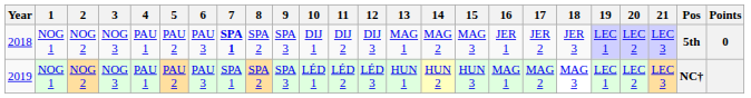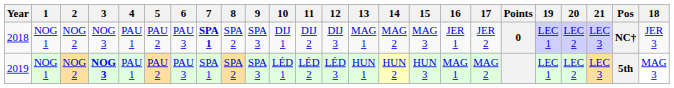 <table class="wikitable" style="text-align:center; font-size:85%">
 <tr>
 <th>Year</th>
 <th>1</th>
 <th>2</th>
 <th>3</th>
 <th>4</th>
 <th>5</th>
 <th>6</th>
 <th>7</th>
 <th>8</th>
 <th>9</th>
 <th>10</th>
 <th>11</th>
 <th>12</th>
 <th>13</th>
 <th>14</th>
 <th>15</th>
 <th>16</th>
 <th>17</th>
-<th>18</th>
+<th>Points</th>
 <th>19</th>
 <th>20</th>
 <th>21</th>
 <th>Pos</th>
-<th>Points</th>
+<th>18</th>
 </tr>
 <tr>
 <td><a href='#'>2018</a></td>
 <td style="background:#;"><a href='#'>NOG<br>1</a></td>
 <td style="background:#;"><a href='#'>NOG<br>2</a></td>
 <td style="background:#;"><a href='#'>NOG<br>3</a></td>
 <td style="background:#;"><a href='#'>PAU<br>1</a></td>
 <td style="background:#;"><a href='#'>PAU<br>2</a></td>
 <td style="background:#;"><a href='#'>PAU<br>3</a></td>
 <td style="background:#;"><strong><a href='#'>SPA<br>1</a></strong></td>
 <td style="background:#;"><a href='#'>SPA<br>2</a></td>
 <td style="background:#;"><a href='#'>SPA<br>3</a></td>
 <td style="background:#;"><a href='#'>DIJ<br>1</a></td>
 <td style="background:#;"><a href='#'>DIJ<br>2</a></td>
 <td style="background:#;"><a href='#'>DIJ<br>3</a></td>
 <td style="background:#;"><a href='#'>MAG<br>1</a></td>
 <td style="background:#;"><a href='#'>MAG<br>2</a></td>
 <td style="background:#;"><a href='#'>MAG<br>3</a></td>
 <td style="background:#;"><a href='#'>JER<br>1</a></td>
 <td style="background:#;"><a href='#'>JER<br>2</a></td>
-<td style="background:#;"><a href='#'>JER<br>3</a></td>
+<th>0</th>
 <td style="background:#CFCFFF;"><a href='#'>LEC<br>1</a><br></td>
 <td style="background:#CFCFFF;"><a href='#'>LEC<br>2</a><br></td>
 <td style="background:#CFCFFF;"><a href='#'>LEC<br>3</a><br></td>
-<th>5th</th>
-<th>0</th>
+<th>NC†</th>
+<td style="background:#;"><a href='#'>JER<br>3</a></td>
 </tr>
 <tr>
 <td><a href='#'>2019</a></td>
 <td style="background:#DFFFDF;"><a href='#'>NOG<br>1</a><br></td>
 <td style="background:#FFDF9F;"><a href='#'>NOG<br>2</a><br></td>
-<td style="background:#DFFFDF;"><a href='#'>NOG<br>3</a><br></td>
+<td style="background:#DFFFDF;"><strong><a href='#'>NOG<br>3</a><br></strong></td>
 <td style="background:#DFFFDF;"><a href='#'>PAU<br>1</a><br></td>
 <td style="background:#FFDF9F;"><a href='#'>PAU<br>2</a><br></td>
 <td style="background:#DFFFDF;"><a href='#'>PAU<br>3</a><br></td>
 <td style="background:#DFFFDF;"><a href='#'>SPA<br>1</a><br></td>
 <td style="background:#FFDF9F;"><a href='#'>SPA<br>2</a><br></td>
 <td style="background:#DFFFDF;"><a href='#'>SPA<br>3</a><br></td>
 <td style="background:#DFFFDF;"><a href='#'>LÉD<br>1</a><br></td>
 <td style="background:#DFFFDF;"><a href='#'>LÉD<br>2</a><br></td>
 <td style="background:#DFFFDF;"><a href='#'>LÉD<br>3</a><br></td>
 <td style="background:#DFFFDF;"><a href='#'>HUN<br>1</a><br></td>
 <td style="background:#FFFFBF;"><a href='#'>HUN<br>2</a><br></td>
 <td style="background:#DFFFDF;"><a href='#'>HUN<br>3</a><br></td>
 <td style="background:#DFFFDF;"><a href='#'>MAG<br>1</a><br></td>
 <td style="background:#DFFFDF;"><a href='#'>MAG<br>2</a><br></td>
-<td style="background:#FFFFFF;"><a href='#'>MAG<br>3</a><br></td>
+<th></th>
 <td style="background:#DFFFDF;"><a href='#'>LEC<br>1</a><br></td>
 <td style="background:#DFFFDF;"><a href='#'>LEC<br>2</a><br></td>
 <td style="background:#FFDF9F;"><a href='#'>LEC<br>3</a><br></td>
-<th>NC†</th>
-<th></th>
+<th>5th</th>
+<td style="background:#FFFFFF;"><a href='#'>MAG<br>3</a><br></td>
 </tr>
 </table>
